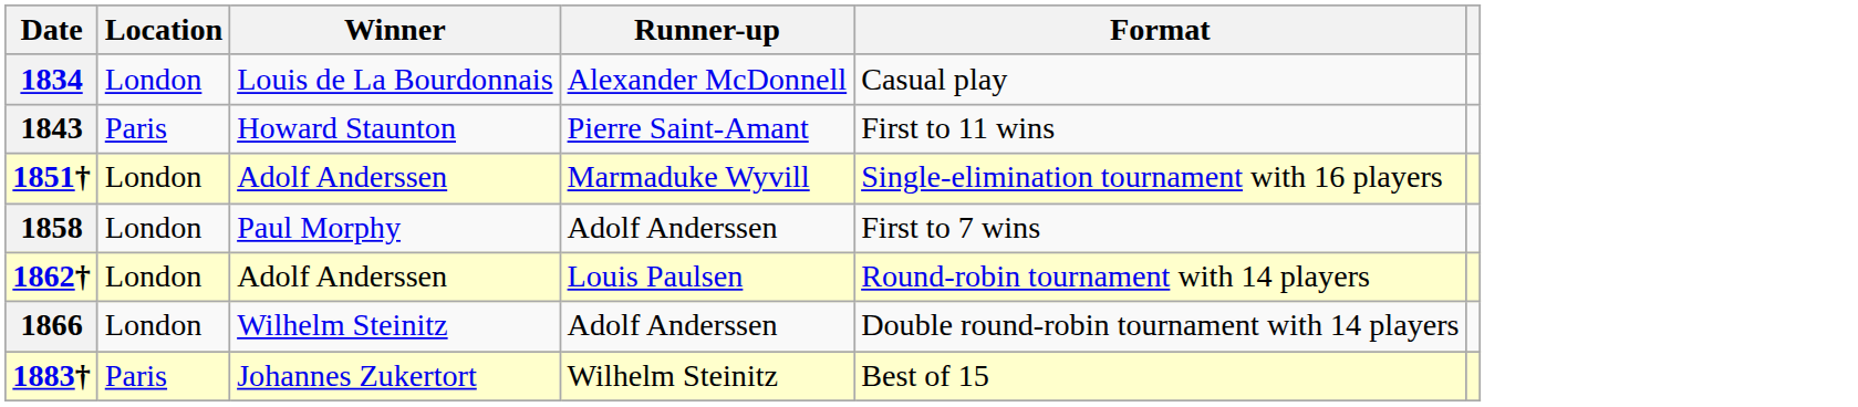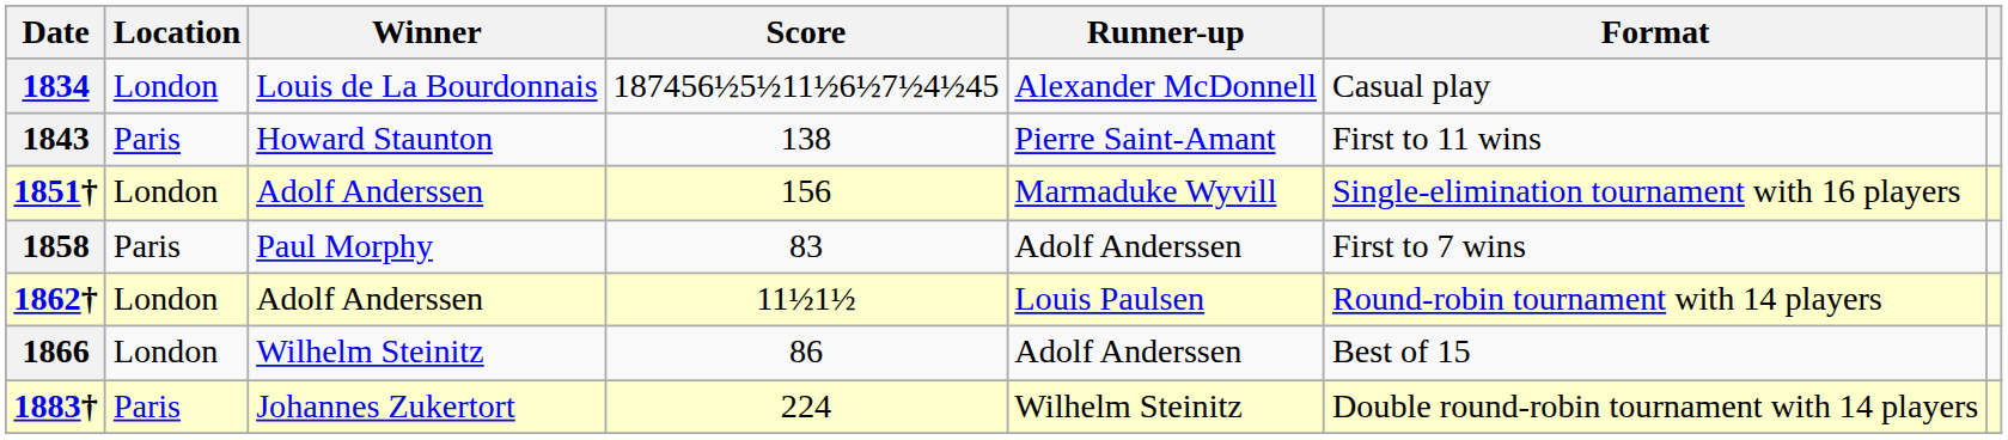 <table class="wikitable sortable">
 <tr>
 <th scope="col">Date</th>
 <th scope="col">Location</th>
 <th scope="col">Winner</th>
+<th scope="col" class="unsortable">Score</th>
 <th scope="col">Runner-up</th>
 <th scope="col" class="unsortable">Format</th>
 <th scope="col" class="unsortable"></th>
 </tr>
 <tr>
 <th><a href='#'>1834</a></th>
 <td> <a href='#'>London</a></td>
 <td data-sort-value="La Bourdonnais, Louis"> <a href='#'>Louis de La Bourdonnais</a></td>
+<td style="text-align:center">187456½5½11½6½7½4½45</td>
 <td data-sort-value="McDonnell, Alexander"> <a href='#'>Alexander McDonnell</a></td>
 <td>Casual play</td>
 <td></td>
 </tr>
 <tr>
 <th>1843</th>
 <td> <a href='#'>Paris</a></td>
 <td data-sort-value="Staunton, Howard"> <a href='#'>Howard Staunton</a></td>
+<td style="text-align:center">138</td>
 <td data-sort-value="Saint-Amant, Pierre"> <a href='#'>Pierre Saint-Amant</a></td>
 <td>First to 11 wins</td>
 <td></td>
 </tr>
 <tr style="background-color:#ffc">
 <th scope="row" style="background-color:#ffc"><a href='#'>1851</a>†</th>
 <td> London</td>
 <td data-sort-value="Anderssen, Adolf"> <a href='#'>Adolf Anderssen</a></td>
+<td style="text-align:center">156</td>
 <td data-sort-value="Wyvill, Marmaduke"> <a href='#'>Marmaduke Wyvill</a></td>
 <td><a href='#'>Single-elimination tournament</a> with 16 players</td>
 <td></td>
 </tr>
 <tr>
 <th scope="row">1858</th>
-<td> London</td>
+<td data-sort-value="Anderssen, Adolf"> Paris</td>
 <td data-sort-value="Morphy, Paul"> <a href='#'>Paul Morphy</a></td>
+<td style="text-align:center">83</td>
 <td data-sort-value="Anderssen, Adolf"> Adolf Anderssen</td>
 <td>First to 7 wins</td>
 <td></td>
 </tr>
 <tr style="background-color:#ffc">
 <th scope="row" style="background-color:#ffc"><a href='#'>1862</a>†</th>
 <td> London</td>
 <td data-sort-value="Anderssen, Adolf"> Adolf Anderssen</td>
+<td style="text-align:center">11½1½</td>
 <td data-sort-value="Paulsen, Louis"> <a href='#'>Louis Paulsen</a></td>
 <td><a href='#'>Round-robin tournament</a> with 14 players</td>
 <td></td>
 </tr>
 <tr>
 <th scope="row">1866</th>
 <td> London</td>
 <td data-sort-value="Steinitz, Wilhelm"> <a href='#'>Wilhelm Steinitz</a></td>
+<td style="text-align:center">86</td>
 <td data-sort-value="Anderssen, Adolf"> Adolf Anderssen</td>
-<td>Double round-robin tournament with 14 players</td>
+<td>Best of 15</td>
 <td></td>
 </tr>
 <tr style="background-color:#ffc">
 <th scope="row" style="background-color:#ffc"><a href='#'>1883</a>†</th>
 <td> <a href='#'>Paris</a></td>
 <td data-sort-value="Zukertort, Johannes"> <a href='#'>Johannes Zukertort</a></td>
+<td style="text-align:center">224</td>
 <td data-sort-value="Steinitz, Wilhelm"> Wilhelm Steinitz</td>
-<td>Best of 15</td>
+<td>Double round-robin tournament with 14 players</td>
 <td></td>
 </tr>
 </table>
